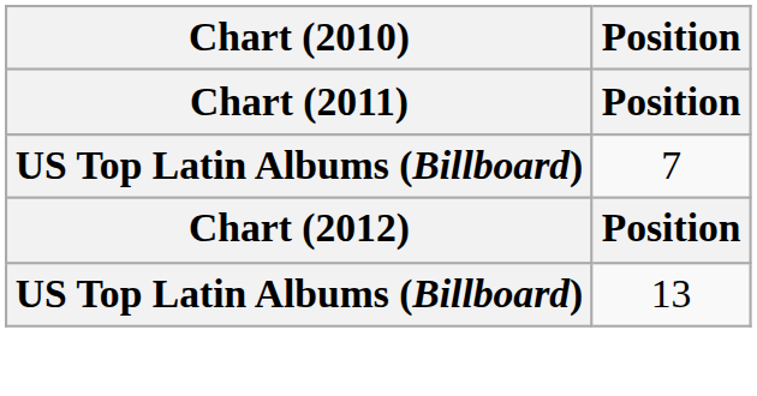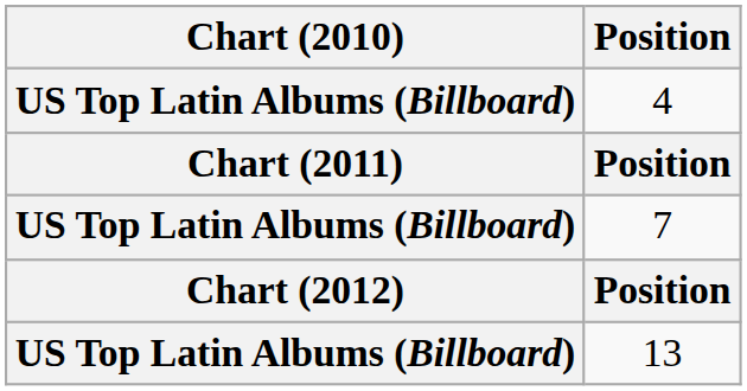 <table class="wikitable plainrowheaders" style="text-align:center">
 <tr>
 <th scope="col">Chart (2010)</th>
 <th scope="col">Position</th>
+</tr>
+<tr>
+<th scope="row">US Top Latin Albums (<em>Billboard</em>)</th>
+<td>4</td>
 </tr>
 <tr>
 <th scope="col">Chart (2011)</th>
 <th scope="col">Position</th>
 </tr>
 <tr>
 <th scope="row">US Top Latin Albums (<em>Billboard</em>)</th>
 <td>7</td>
 </tr>
 <tr>
 <th scope="col">Chart (2012)</th>
 <th scope="col">Position</th>
 </tr>
 <tr>
 <th scope="row">US Top Latin Albums (<em>Billboard</em>)</th>
 <td>13</td>
 </tr>
 </table>
